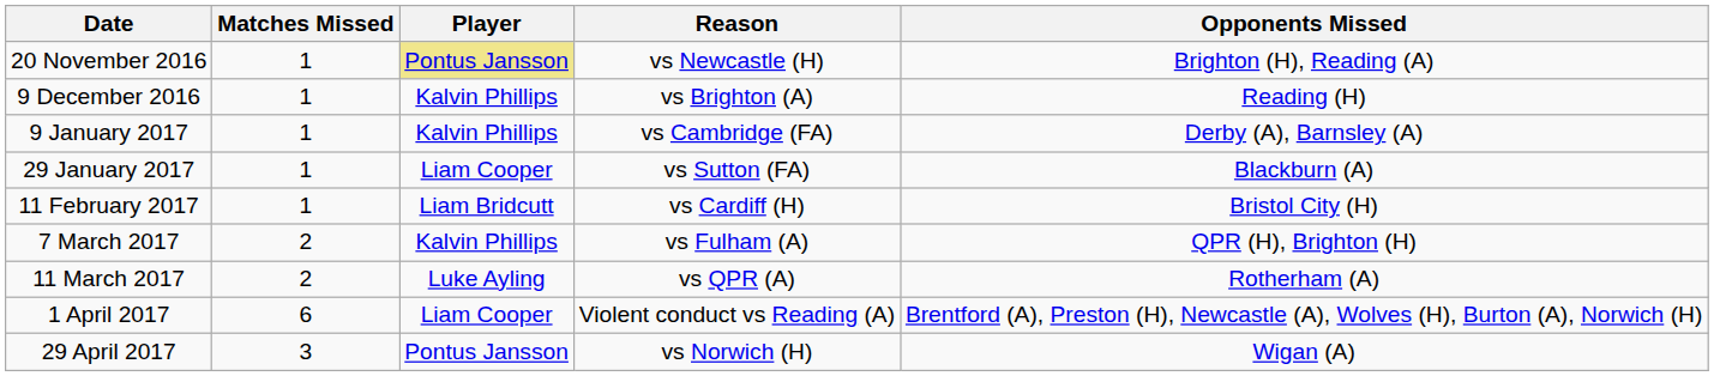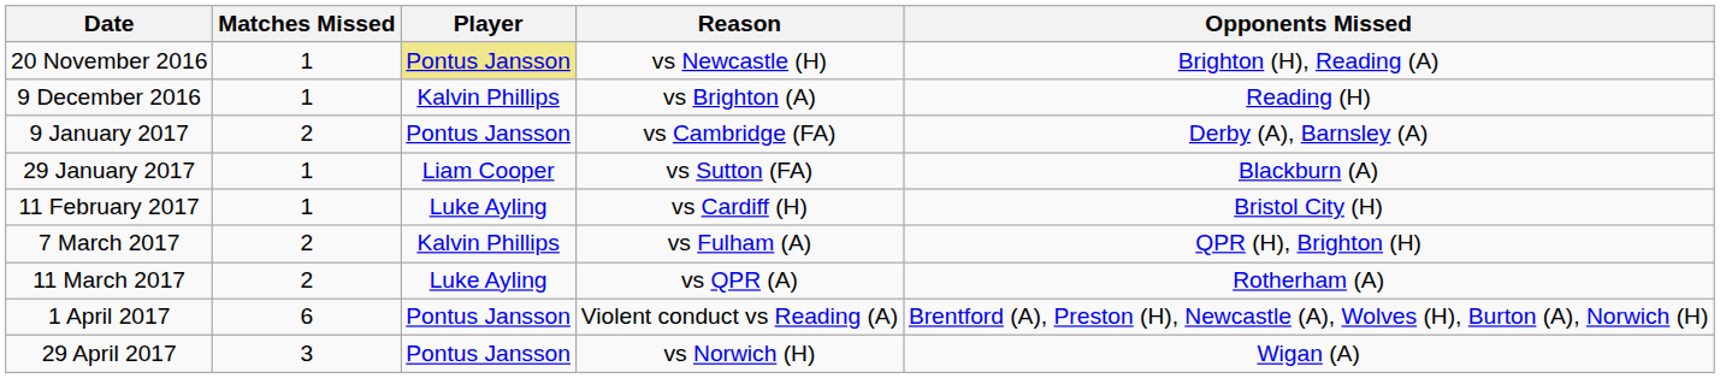 <table class="wikitable" style="text-align: center">
 <tr>
 <th>Date</th>
 <th>Matches Missed</th>
 <th>Player</th>
 <th>Reason</th>
 <th>Opponents Missed</th>
 </tr>
 <tr>
 <td>20 November 2016</td>
 <td>1</td>
 <td style="background: khaki;"><a href='#'>Pontus Jansson</a></td>
 <td> vs <a href='#'>Newcastle</a> (H)</td>
 <td><a href='#'>Brighton</a> (H), <a href='#'>Reading</a> (A)</td>
 </tr>
 <tr>
 <td>9 December 2016</td>
 <td>1</td>
 <td><a href='#'>Kalvin Phillips</a></td>
 <td> vs <a href='#'>Brighton</a> (A)</td>
 <td><a href='#'>Reading</a> (H)</td>
 </tr>
 <tr>
 <td>9 January 2017</td>
-<td>1</td>
-<td><a href='#'>Kalvin Phillips</a></td>
+<td>2</td>
+<td><a href='#'>Pontus Jansson</a></td>
 <td> vs <a href='#'>Cambridge</a> (FA)</td>
 <td><a href='#'>Derby</a> (A), <a href='#'>Barnsley</a> (A)</td>
 </tr>
 <tr>
 <td>29 January 2017</td>
 <td>1</td>
 <td><a href='#'>Liam Cooper</a></td>
 <td> vs <a href='#'>Sutton</a> (FA)</td>
 <td><a href='#'>Blackburn</a> (A)</td>
 </tr>
 <tr>
 <td>11 February 2017</td>
 <td>1</td>
-<td><a href='#'>Liam Bridcutt</a></td>
+<td><a href='#'>Luke Ayling</a></td>
 <td> vs <a href='#'>Cardiff</a> (H)</td>
 <td><a href='#'>Bristol City</a> (H)</td>
 </tr>
 <tr>
 <td>7 March 2017</td>
 <td>2</td>
 <td><a href='#'>Kalvin Phillips</a></td>
 <td> vs <a href='#'>Fulham</a> (A)</td>
 <td><a href='#'>QPR</a> (H), <a href='#'>Brighton</a> (H)</td>
 </tr>
 <tr>
 <td>11 March 2017</td>
 <td>2</td>
 <td><a href='#'>Luke Ayling</a></td>
 <td> vs <a href='#'>QPR</a> (A)</td>
 <td><a href='#'>Rotherham</a> (A)</td>
 </tr>
 <tr>
 <td>1 April 2017</td>
 <td>6</td>
-<td><a href='#'>Liam Cooper</a></td>
+<td><a href='#'>Pontus Jansson</a></td>
 <td>Violent conduct vs <a href='#'>Reading</a> (A)</td>
 <td><a href='#'>Brentford</a> (A), <a href='#'>Preston</a> (H), <a href='#'>Newcastle</a> (A), <a href='#'>Wolves</a> (H), <a href='#'>Burton</a> (A), <a href='#'>Norwich</a> (H)</td>
 </tr>
 <tr>
 <td>29 April 2017</td>
 <td>3</td>
 <td><a href='#'>Pontus Jansson</a></td>
 <td> vs <a href='#'>Norwich</a> (H)</td>
 <td><a href='#'>Wigan</a> (A)</td>
 </tr>
 </table>
